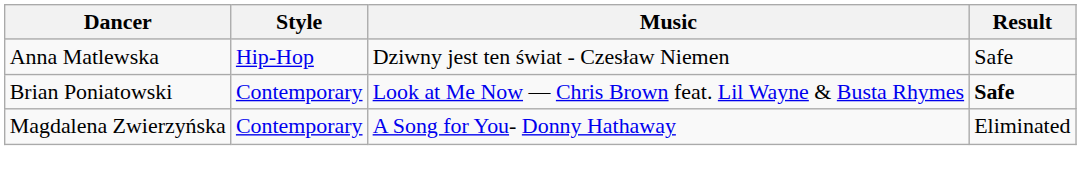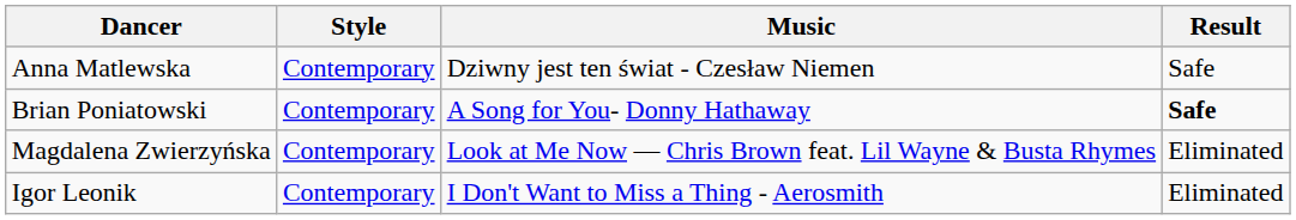 <table class="wikitable">
 <tr>
 <th>Dancer</th>
 <th>Style</th>
 <th>Music</th>
 <th>Result</th>
 </tr>
 <tr>
 <td>Anna Matlewska</td>
-<td><a href='#'>Hip-Hop</a></td>
+<td><a href='#'>Contemporary</a></td>
 <td>Dziwny jest ten świat - Czesław Niemen</td>
 <td>Safe</td>
 </tr>
 <tr>
 <td>Brian Poniatowski</td>
 <td><a href='#'>Contemporary</a></td>
-<td><a href='#'>Look at Me Now</a> — <a href='#'>Chris Brown</a> feat. <a href='#'>Lil Wayne</a> & <a href='#'>Busta Rhymes</a></td>
+<td><a href='#'>A Song for You</a>- <a href='#'>Donny Hathaway</a></td>
 <td><strong>Safe</strong></td>
 </tr>
 <tr>
 <td>Magdalena Zwierzyńska</td>
 <td><a href='#'>Contemporary</a></td>
-<td><a href='#'>A Song for You</a>- <a href='#'>Donny Hathaway</a></td>
+<td><a href='#'>Look at Me Now</a> — <a href='#'>Chris Brown</a> feat. <a href='#'>Lil Wayne</a> & <a href='#'>Busta Rhymes</a></td>
+<td>Eliminated</td>
+</tr>
+<tr>
+<td>Igor Leonik</td>
+<td><a href='#'>Contemporary</a></td>
+<td><a href='#'>I Don't Want to Miss a Thing</a> - <a href='#'>Aerosmith</a></td>
 <td>Eliminated</td>
 </tr>
 </table>
